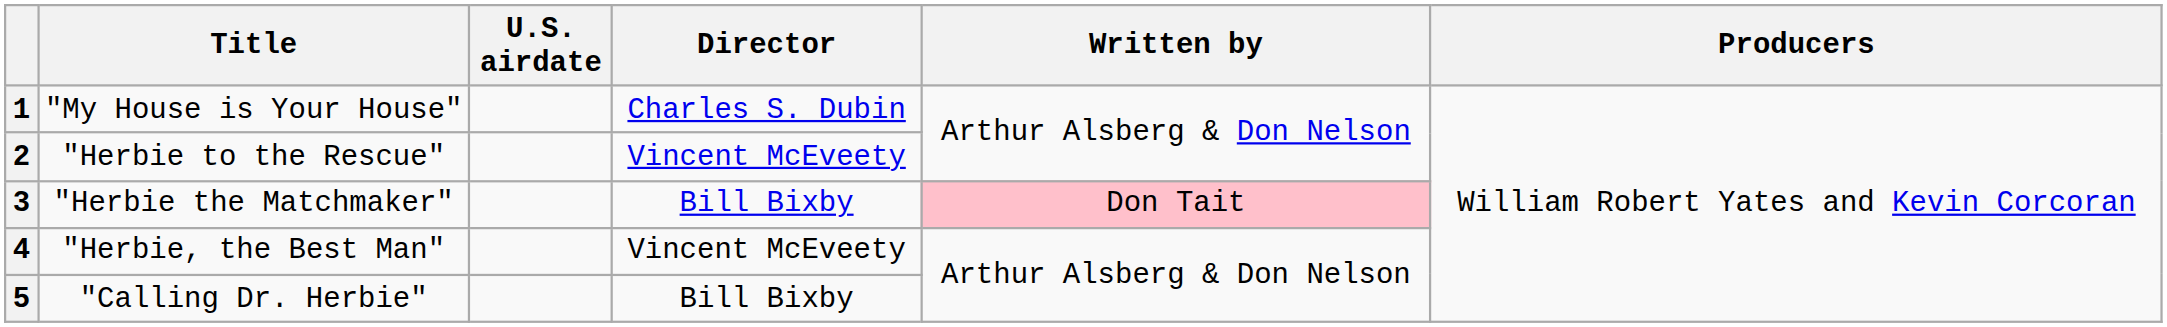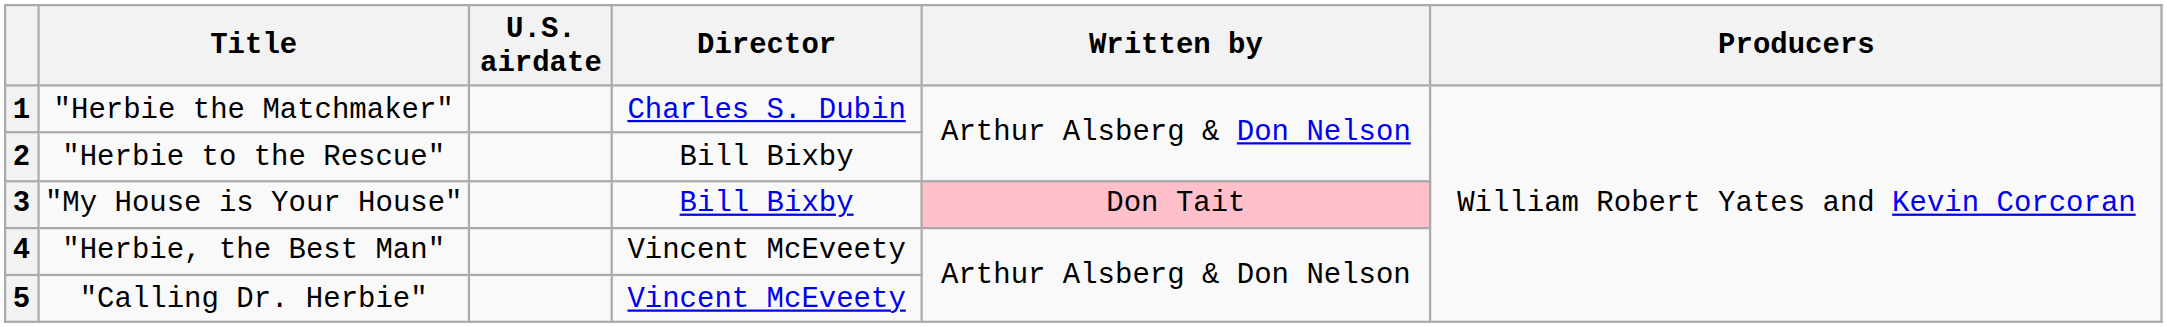 <table class="wikitable plainrowheaders" style="text-align:center;">
 <tr>
 <th></th>
 <th style="width:20%;">Title</th>
 <th>U.S. <br>airdate</th>
 <th>Director</th>
 <th>Written by</th>
 <th>Producers</th>
 </tr>
 <tr>
 <th>1</th>
-<td>"My House is Your House"</td>
+<td>"Herbie the Matchmaker"</td>
 <td></td>
 <td><a href='#'>Charles S. Dubin</a></td>
 <td rowspan="2">Arthur Alsberg & <a href='#'>Don Nelson</a></td>
 <td rowspan="5">William Robert Yates and <a href='#'>Kevin Corcoran</a></td>
 </tr>
 <tr>
 <th>2</th>
 <td>"Herbie to the Rescue"</td>
 <td></td>
-<td><a href='#'>Vincent McEveety</a></td>
+<td>Bill Bixby</td>
 </tr>
 <tr>
 <th>3</th>
-<td>"Herbie the Matchmaker"</td>
+<td>"My House is Your House"</td>
 <td></td>
 <td><a href='#'>Bill Bixby</a></td>
 <td style="background: pink;">Don Tait</td>
 </tr>
 <tr>
 <th>4</th>
 <td>"Herbie, the Best Man"</td>
 <td></td>
 <td>Vincent McEveety</td>
 <td rowspan="2">Arthur Alsberg & Don Nelson</td>
 </tr>
 <tr>
 <th>5</th>
 <td>"Calling Dr. Herbie"</td>
 <td></td>
-<td>Bill Bixby</td>
+<td><a href='#'>Vincent McEveety</a></td>
 </tr>
 </table>
